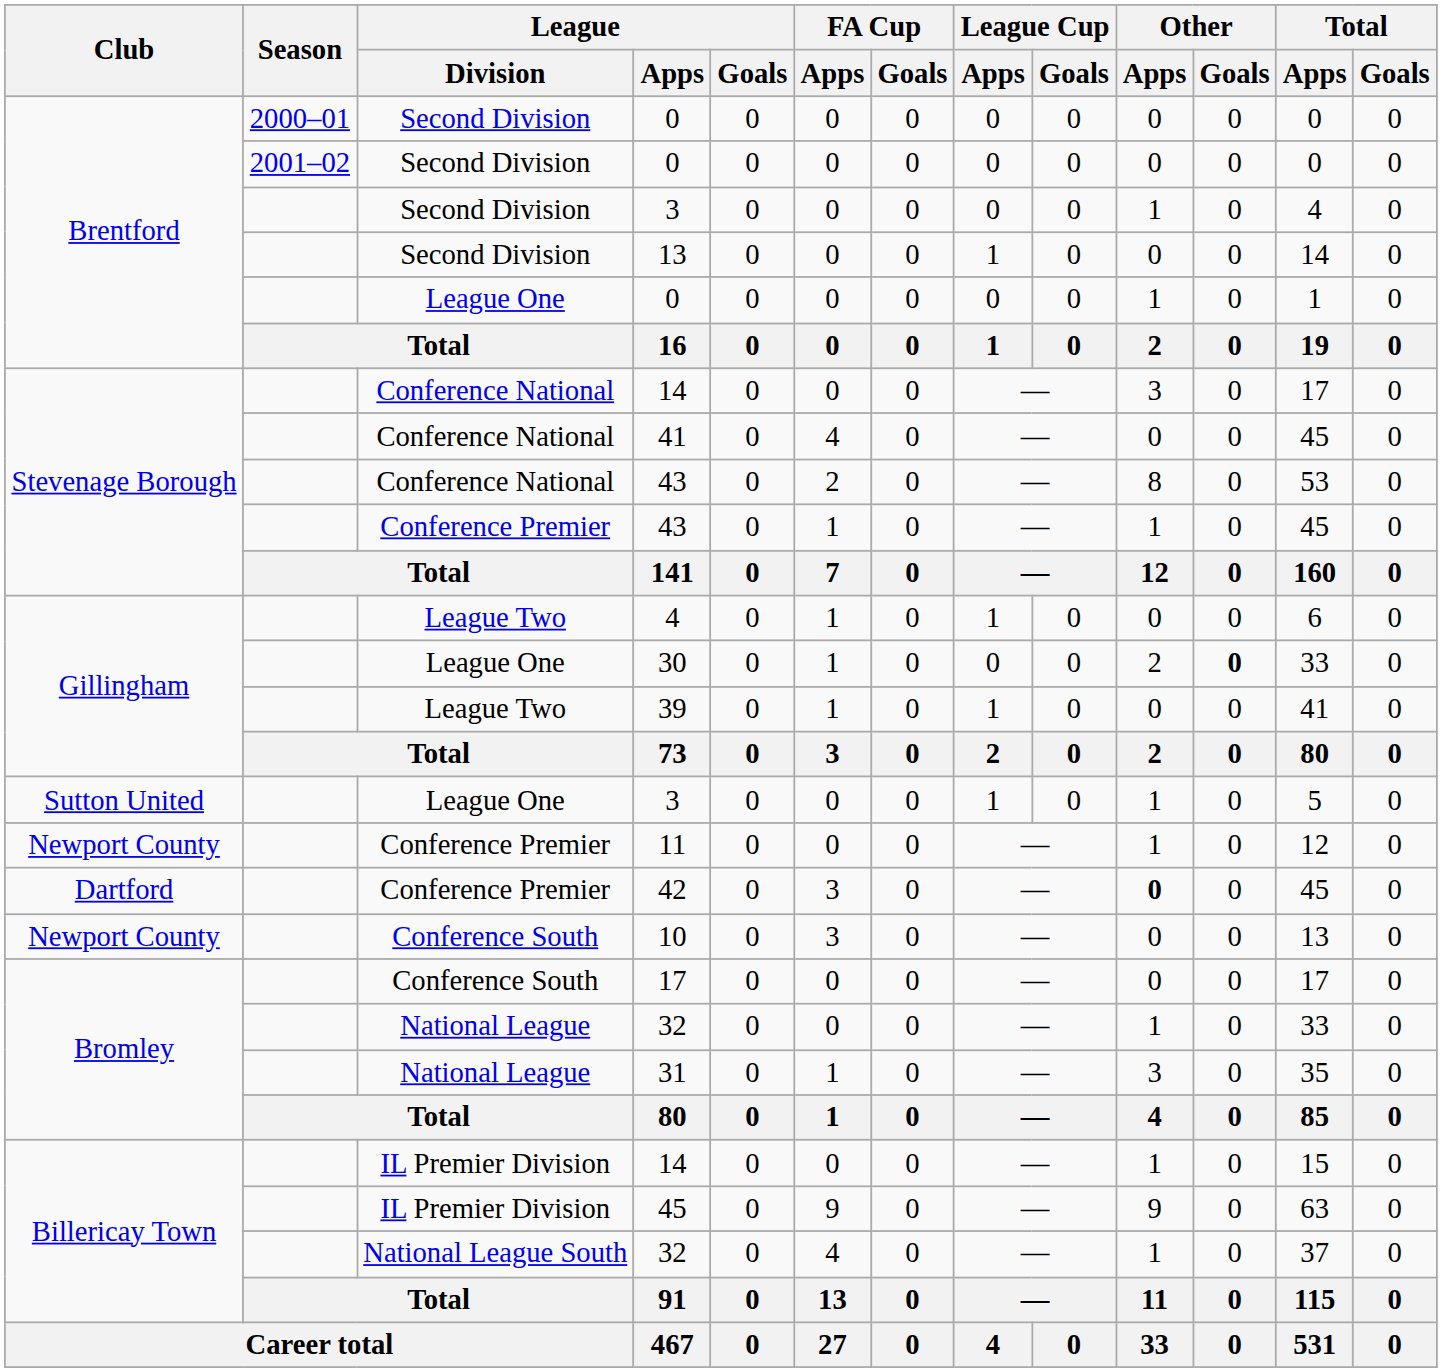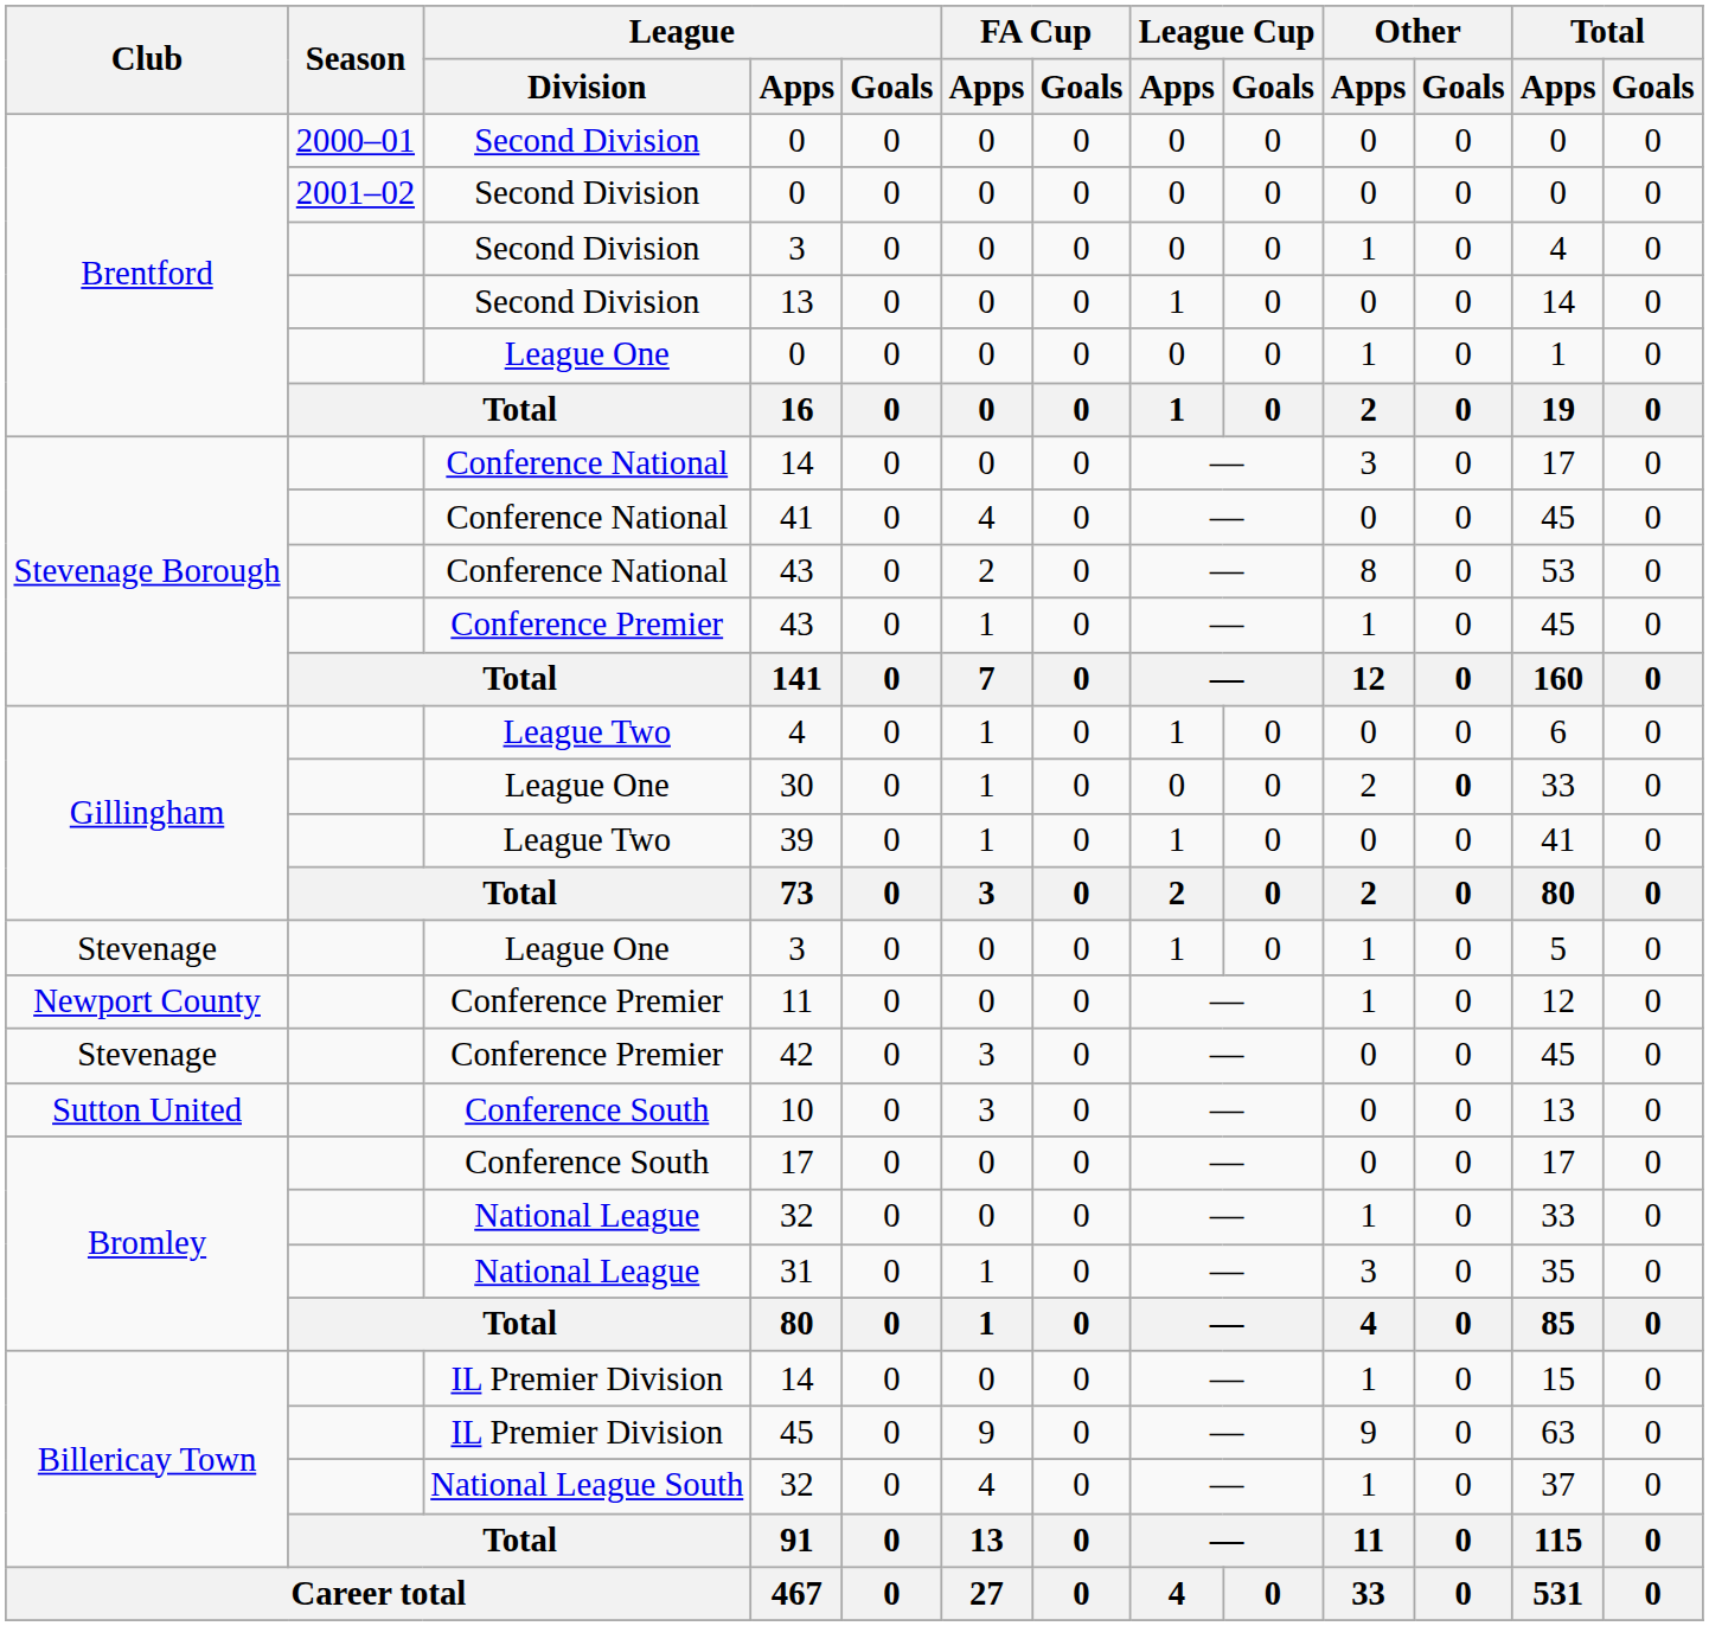 <table class="wikitable" style="text-align: center;">
 <tr>
 <th rowspan="2">Club</th>
 <th rowspan="2">Season</th>
 <th colspan="3">League</th>
 <th colspan="2">FA Cup</th>
 <th colspan="2">League Cup</th>
 <th colspan="2">Other</th>
 <th colspan="2">Total</th>
 </tr>
 <tr>
 <th>Division</th>
 <th>Apps</th>
 <th>Goals</th>
 <th>Apps</th>
 <th>Goals</th>
 <th>Apps</th>
 <th>Goals</th>
 <th>Apps</th>
 <th>Goals</th>
 <th>Apps</th>
 <th>Goals</th>
 </tr>
 <tr>
 <td rowspan="6"><a href='#'>Brentford</a></td>
 <td><a href='#'>2000–01</a></td>
 <td rowspan="1"><a href='#'>Second Division</a></td>
 <td>0</td>
 <td>0</td>
 <td>0</td>
 <td>0</td>
 <td>0</td>
 <td>0</td>
 <td>0</td>
 <td>0</td>
 <td>0</td>
 <td>0</td>
 </tr>
 <tr>
 <td><a href='#'>2001–02</a></td>
 <td rowspan="1">Second Division</td>
 <td>0</td>
 <td>0</td>
 <td>0</td>
 <td>0</td>
 <td>0</td>
 <td>0</td>
 <td>0</td>
 <td>0</td>
 <td>0</td>
 <td>0</td>
 </tr>
 <tr>
 <td></td>
 <td rowspan="1">Second Division</td>
 <td>3</td>
 <td>0</td>
 <td>0</td>
 <td>0</td>
 <td>0</td>
 <td>0</td>
 <td>1</td>
 <td>0</td>
 <td>4</td>
 <td>0</td>
 </tr>
 <tr>
 <td></td>
 <td rowspan="1">Second Division</td>
 <td>13</td>
 <td>0</td>
 <td>0</td>
 <td>0</td>
 <td>1</td>
 <td>0</td>
 <td>0</td>
 <td>0</td>
 <td>14</td>
 <td>0</td>
 </tr>
 <tr>
 <td></td>
 <td><a href='#'>League One</a></td>
 <td>0</td>
 <td>0</td>
 <td>0</td>
 <td>0</td>
 <td>0</td>
 <td>0</td>
 <td>1</td>
 <td>0</td>
 <td>1</td>
 <td>0</td>
 </tr>
 <tr>
 <th colspan="2">Total</th>
 <th>16</th>
 <th>0</th>
 <th>0</th>
 <th>0</th>
 <th>1</th>
 <th>0</th>
 <th>2</th>
 <th>0</th>
 <th>19</th>
 <th>0</th>
 </tr>
 <tr>
 <td rowspan="5"><a href='#'>Stevenage Borough</a></td>
 <td></td>
 <td rowspan="1"><a href='#'>Conference National</a></td>
 <td>14</td>
 <td>0</td>
 <td>0</td>
 <td>0</td>
 <td colspan="2">—</td>
 <td>3</td>
 <td>0</td>
 <td>17</td>
 <td>0</td>
 </tr>
 <tr>
 <td></td>
 <td rowspan="1">Conference National</td>
 <td>41</td>
 <td>0</td>
 <td>4</td>
 <td>0</td>
 <td colspan="2">—</td>
 <td>0</td>
 <td>0</td>
 <td>45</td>
 <td>0</td>
 </tr>
 <tr>
 <td></td>
 <td rowspan="1">Conference National</td>
 <td>43</td>
 <td>0</td>
 <td>2</td>
 <td>0</td>
 <td colspan="2">—</td>
 <td>8</td>
 <td>0</td>
 <td>53</td>
 <td>0</td>
 </tr>
 <tr>
 <td></td>
 <td rowspan="1"><a href='#'>Conference Premier</a></td>
 <td>43</td>
 <td>0</td>
 <td>1</td>
 <td>0</td>
 <td colspan="2">—</td>
 <td>1</td>
 <td>0</td>
 <td>45</td>
 <td>0</td>
 </tr>
 <tr>
 <th colspan="2">Total</th>
 <th>141</th>
 <th>0</th>
 <th>7</th>
 <th>0</th>
 <th colspan="2">—</th>
 <th>12</th>
 <th>0</th>
 <th>160</th>
 <th>0</th>
 </tr>
 <tr>
 <td rowspan="4"><a href='#'>Gillingham</a></td>
 <td></td>
 <td><a href='#'>League Two</a></td>
 <td>4</td>
 <td>0</td>
 <td>1</td>
 <td>0</td>
 <td>1</td>
 <td>0</td>
 <td>0</td>
 <td>0</td>
 <td>6</td>
 <td>0</td>
 </tr>
 <tr>
 <td></td>
 <td>League One</td>
 <td>30</td>
 <td>0</td>
 <td>1</td>
 <td>0</td>
 <td>0</td>
 <td>0</td>
 <td>2</td>
 <td><strong>0</strong></td>
 <td>33</td>
 <td>0</td>
 </tr>
 <tr>
 <td></td>
 <td>League Two</td>
 <td>39</td>
 <td>0</td>
 <td>1</td>
 <td>0</td>
 <td>1</td>
 <td>0</td>
 <td>0</td>
 <td>0</td>
 <td>41</td>
 <td>0</td>
 </tr>
 <tr>
 <th colspan="2">Total</th>
 <th>73</th>
 <th>0</th>
 <th>3</th>
 <th>0</th>
 <th>2</th>
 <th>0</th>
 <th>2</th>
 <th>0</th>
 <th>80</th>
 <th>0</th>
 </tr>
 <tr>
-<td><a href='#'>Sutton United</a></td>
+<td rowspan="1">Stevenage</td>
 <td></td>
 <td>League One</td>
 <td>3</td>
 <td>0</td>
 <td>0</td>
 <td>0</td>
 <td>1</td>
 <td>0</td>
 <td>1</td>
 <td>0</td>
 <td>5</td>
 <td>0</td>
 </tr>
 <tr>
 <td><a href='#'>Newport County</a></td>
 <td></td>
 <td>Conference Premier</td>
 <td>11</td>
 <td>0</td>
 <td>0</td>
 <td>0</td>
 <td colspan="2">—</td>
 <td>1</td>
 <td>0</td>
 <td>12</td>
 <td>0</td>
 </tr>
 <tr>
-<td><a href='#'>Dartford</a></td>
+<td rowspan="1">Stevenage</td>
 <td></td>
 <td>Conference Premier</td>
 <td>42</td>
 <td>0</td>
 <td>3</td>
 <td>0</td>
 <td colspan="2">—</td>
-<td><strong>0</strong></td>
+<td>0</td>
 <td>0</td>
 <td>45</td>
 <td>0</td>
 </tr>
 <tr>
-<td><a href='#'>Newport County</a></td>
+<td><a href='#'>Sutton United</a></td>
 <td></td>
 <td><a href='#'>Conference South</a></td>
 <td>10</td>
 <td>0</td>
 <td>3</td>
 <td>0</td>
 <td colspan="2">—</td>
 <td>0</td>
 <td>0</td>
 <td>13</td>
 <td>0</td>
 </tr>
 <tr>
 <td rowspan="4"><a href='#'>Bromley</a></td>
 <td></td>
 <td>Conference South</td>
 <td>17</td>
 <td>0</td>
 <td>0</td>
 <td>0</td>
 <td colspan="2">—</td>
 <td>0</td>
 <td>0</td>
 <td>17</td>
 <td>0</td>
 </tr>
 <tr>
 <td></td>
 <td rowspan="1"><a href='#'>National League</a></td>
 <td>32</td>
 <td>0</td>
 <td>0</td>
 <td>0</td>
 <td colspan="2">—</td>
 <td>1</td>
 <td>0</td>
 <td>33</td>
 <td>0</td>
 </tr>
 <tr>
 <td></td>
 <td rowspan="1"><a href='#'>National League</a></td>
 <td>31</td>
 <td>0</td>
 <td>1</td>
 <td>0</td>
 <td colspan="2">—</td>
 <td>3</td>
 <td>0</td>
 <td>35</td>
 <td>0</td>
 </tr>
 <tr>
 <th colspan="2">Total</th>
 <th>80</th>
 <th>0</th>
 <th>1</th>
 <th>0</th>
 <th colspan="2">—</th>
 <th>4</th>
 <th>0</th>
 <th>85</th>
 <th>0</th>
 </tr>
 <tr>
 <td rowspan="4"><a href='#'>Billericay Town</a></td>
 <td></td>
 <td rowspan="1"><a href='#'>IL</a> Premier Division</td>
 <td>14</td>
 <td>0</td>
 <td>0</td>
 <td>0</td>
 <td colspan="2">—</td>
 <td>1</td>
 <td>0</td>
 <td>15</td>
 <td>0</td>
 </tr>
 <tr>
 <td></td>
 <td rowspan="1"><a href='#'>IL</a> Premier Division</td>
 <td>45</td>
 <td>0</td>
 <td>9</td>
 <td>0</td>
 <td colspan="2">—</td>
 <td>9</td>
 <td>0</td>
 <td>63</td>
 <td>0</td>
 </tr>
 <tr>
 <td></td>
 <td><a href='#'>National League South</a></td>
 <td>32</td>
 <td>0</td>
 <td>4</td>
 <td>0</td>
 <td colspan="2">—</td>
 <td>1</td>
 <td>0</td>
 <td>37</td>
 <td>0</td>
 </tr>
 <tr>
 <th colspan="2">Total</th>
 <th>91</th>
 <th>0</th>
 <th>13</th>
 <th>0</th>
 <th colspan="2">—</th>
 <th>11</th>
 <th>0</th>
 <th>115</th>
 <th>0</th>
 </tr>
 <tr>
 <th colspan="3">Career total</th>
 <th>467</th>
 <th>0</th>
 <th>27</th>
 <th>0</th>
 <th>4</th>
 <th>0</th>
 <th>33</th>
 <th>0</th>
 <th>531</th>
 <th>0</th>
 </tr>
 </table>
